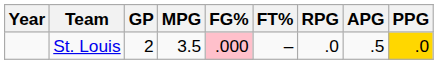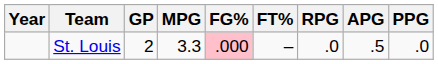 <table class="wikitable sortable" style="font-size:95%; text-align:right;">
 <tr>
 <th>Year</th>
 <th>Team</th>
 <th>GP</th>
 <th>MPG</th>
 <th>FG%</th>
 <th>FT%</th>
 <th>RPG</th>
 <th>APG</th>
 <th>PPG</th>
 </tr>
 <tr>
 <td style="text-align:left;"></td>
 <td style="text-align:left;"><a href='#'>St. Louis</a></td>
 <td>2</td>
-<td>3.5</td>
+<td>3.3</td>
 <td style="background: pink;">.000</td>
 <td>–</td>
 <td>.0</td>
 <td>.5</td>
-<td style="background: gold;">.0</td>
+<td>.0</td>
 </tr>
 </table>
